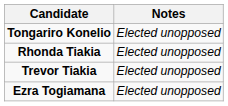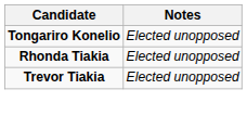 <table class="wikitable centre" style="text-align:center;">
 <tr>
 <th>Candidate</th>
 <th>Notes</th>
 </tr>
 <tr>
 <td><strong>Tongariro Konelio</strong></td>
 <td><em>Elected unopposed</em></td>
 </tr>
 <tr>
 <td><strong>Rhonda Tiakia</strong></td>
 <td><em>Elected unopposed</em></td>
 </tr>
 <tr>
 <td><strong>Trevor Tiakia</strong></td>
 <td><em>Elected unopposed</em></td>
 </tr>
-<tr>
-<td><strong>Ezra Togiamana</strong></td>
-<td><em>Elected unopposed</em></td>
-</tr>
 </table>
